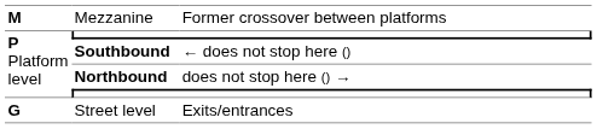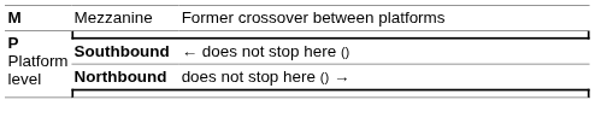 <table table border=0 cellspacing=0 cellpadding=3>
 <tr>
 <td style="border-top:solid 1px gray;border-bottom:solid 1px gray;" width=50><strong>M</strong></td>
 <td style="border-top:solid 1px gray;border-bottom:solid 1px gray;" width=100>Mezzanine</td>
 <td style="border-top:solid 1px gray;border-bottom:solid 1px gray;" width=400>Former crossover between platforms</td>
 </tr>
 <tr>
 <td style="border-bottom:solid 1px gray;" width=50 rowspan=4 valign=top><strong>P</strong><br>Platform level</td>
 <td style="border-right:solid 2px black;border-left:solid 2px black;border-bottom:solid 2px black;text-align:center;" colspan=2></td>
 </tr>
 <tr>
 <td><span><strong>Southbound</strong></span></td>
 <td>←  does not stop here <small>()</small></td>
 </tr>
 <tr>
 <td style="border-top:solid 1px gray;"><span><strong>Northbound</strong></span></td>
 <td style="border-top:solid 1px gray;">  does not stop here <small>()</small> →</td>
 </tr>
 <tr>
 <td style="border-bottom:solid 1px gray;border-right:solid 2px black;border-left:solid 2px black;border-top:solid 2px black;text-align:center;" colspan=2></td>
 </tr>
-<tr>
-<td style="border-bottom:solid 1px gray;"><strong>G</strong></td>
-<td style="border-bottom:solid 1px gray;">Street level</td>
-<td style="border-bottom:solid 1px gray;">Exits/entrances</td>
-</tr>
 </table>
